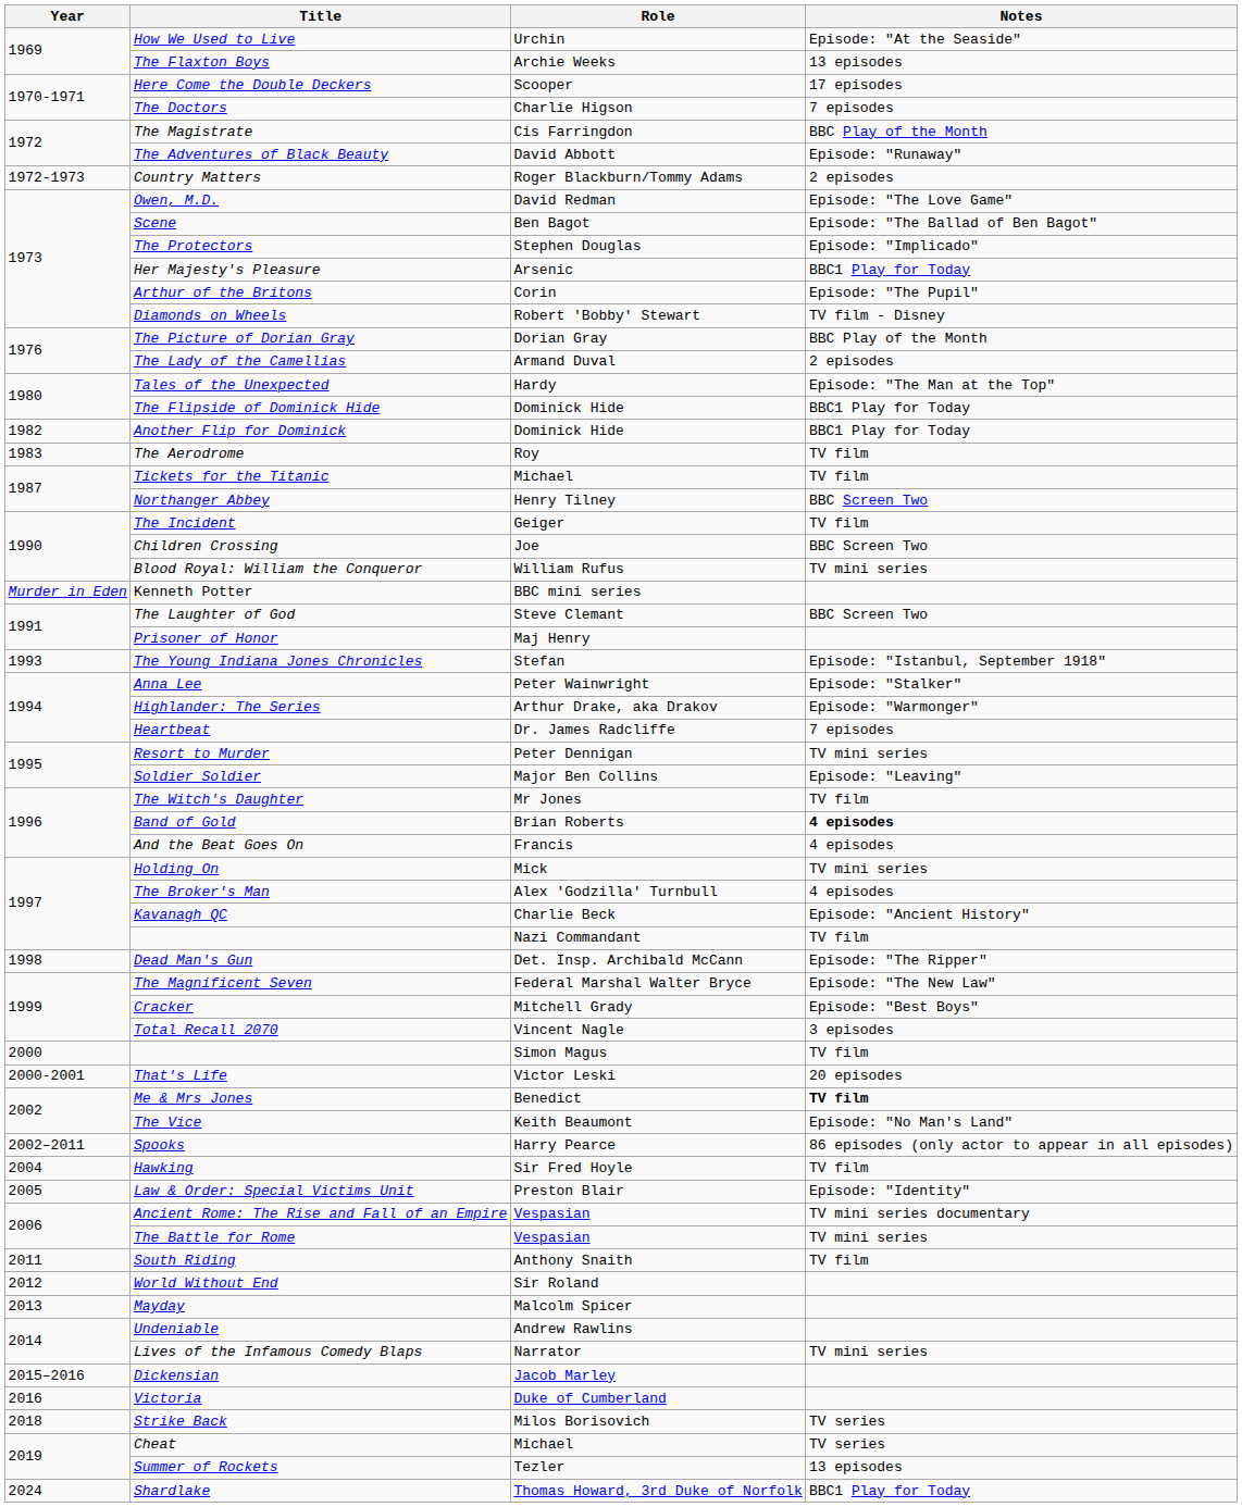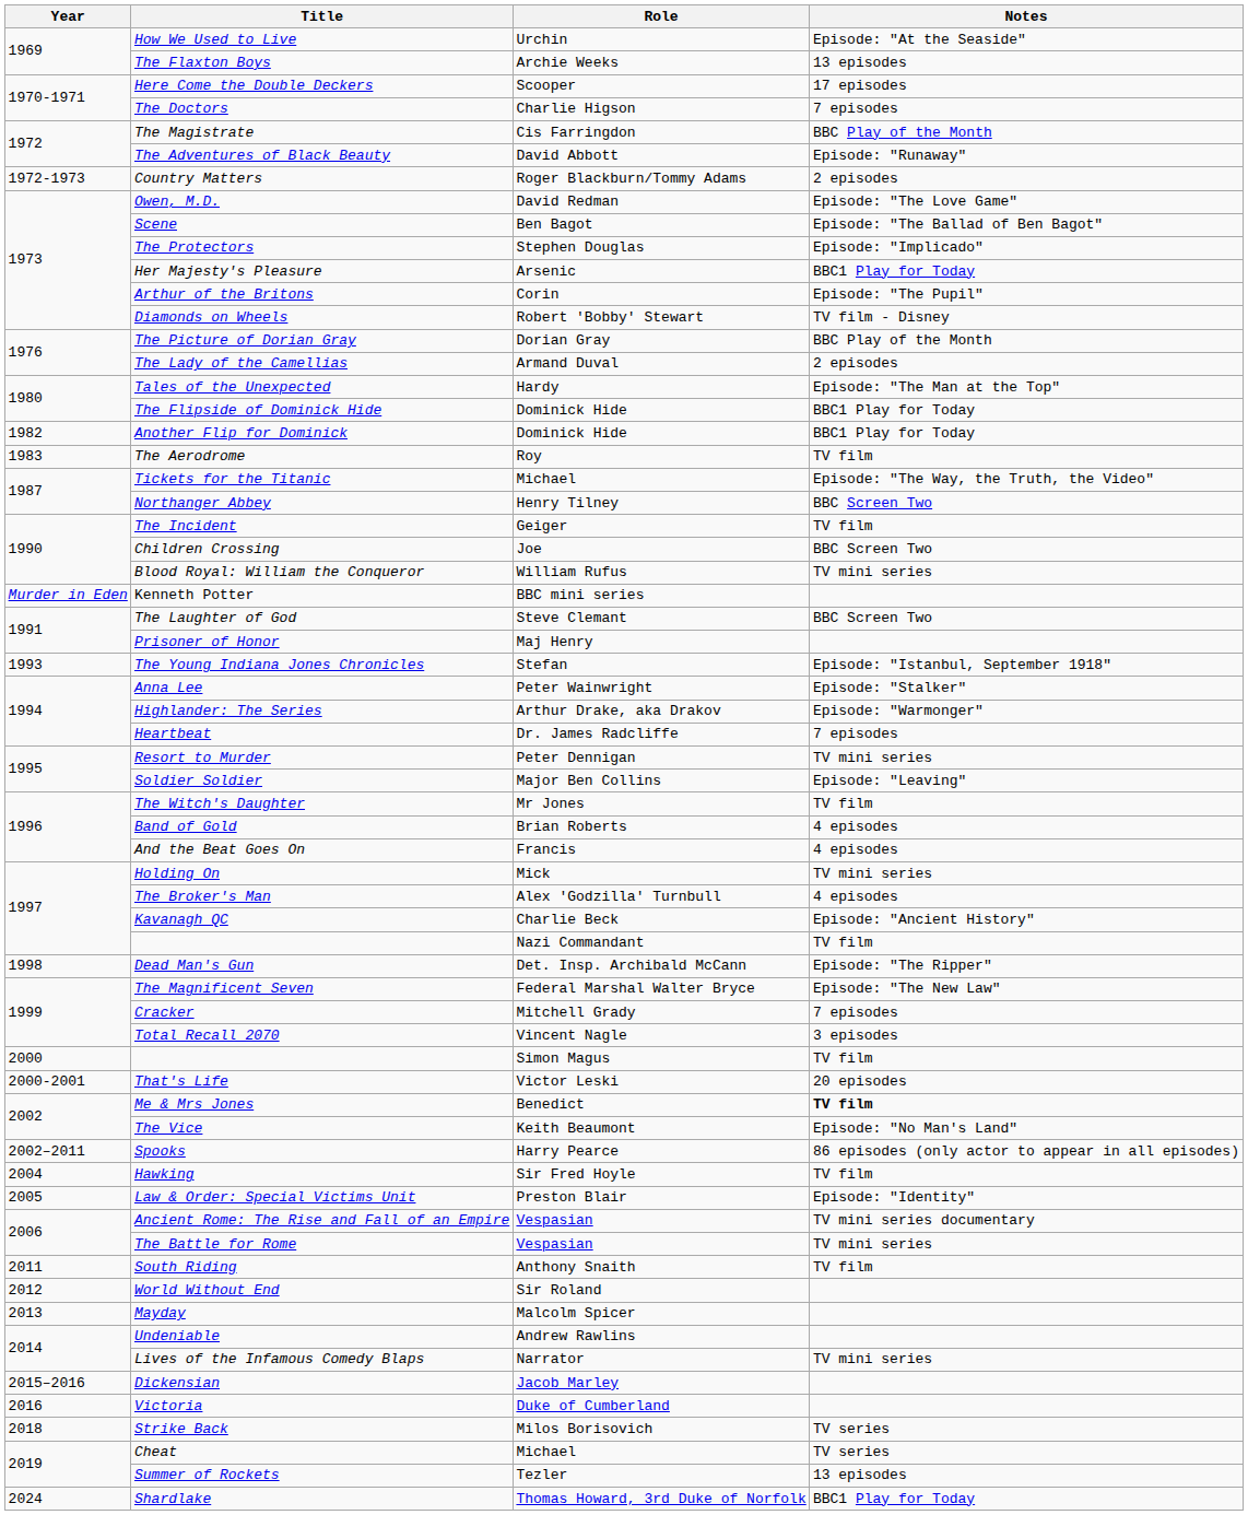 <table class = "wikitable sortable">
 <tr>
 <th>Year</th>
 <th>Title</th>
 <th>Role</th>
 <th class = "unsortable">Notes</th>
 </tr>
 <tr>
 <td rowspan="2">1969</td>
 <td><em><a href='#'>How We Used to Live</a></em></td>
 <td>Urchin</td>
 <td>Episode: "At the Seaside"</td>
 </tr>
 <tr>
 <td><em><a href='#'>The Flaxton Boys</a></em></td>
 <td>Archie Weeks</td>
 <td>13 episodes</td>
 </tr>
 <tr>
 <td rowspan="2">1970-1971</td>
 <td><em><a href='#'>Here Come the Double Deckers</a></em></td>
 <td>Scooper</td>
 <td>17 episodes</td>
 </tr>
 <tr>
 <td><em><a href='#'> The Doctors</a></em></td>
 <td>Charlie Higson</td>
 <td>7 episodes</td>
 </tr>
 <tr>
 <td rowspan="2">1972</td>
 <td><em>The Magistrate</em></td>
 <td>Cis Farringdon</td>
 <td>BBC <a href='#'>Play of the Month</a></td>
 </tr>
 <tr>
 <td><em><a href='#'>The Adventures of Black Beauty</a></em></td>
 <td>David Abbott</td>
 <td>Episode: "Runaway"</td>
 </tr>
 <tr>
 <td>1972-1973</td>
 <td><em>Country Matters</em></td>
 <td>Roger Blackburn/Tommy Adams</td>
 <td>2 episodes</td>
 </tr>
 <tr>
 <td rowspan="6">1973</td>
 <td><em><a href='#'>Owen, M.D.</a></em></td>
 <td>David Redman</td>
 <td>Episode: "The Love Game"</td>
 </tr>
 <tr>
 <td><em><a href='#'>Scene</a></em></td>
 <td>Ben Bagot</td>
 <td>Episode: "The Ballad of Ben Bagot"</td>
 </tr>
 <tr>
 <td><em><a href='#'>The Protectors</a></em></td>
 <td>Stephen Douglas</td>
 <td>Episode: "Implicado"</td>
 </tr>
 <tr>
 <td><em>Her Majesty's Pleasure</em></td>
 <td>Arsenic</td>
 <td>BBC1 <a href='#'>Play for Today</a></td>
 </tr>
 <tr>
 <td><em><a href='#'>Arthur of the Britons</a></em></td>
 <td>Corin</td>
 <td>Episode: "The Pupil"</td>
 </tr>
 <tr>
 <td><em><a href='#'>Diamonds on Wheels</a></em></td>
 <td>Robert 'Bobby' Stewart</td>
 <td>TV film - Disney</td>
 </tr>
 <tr>
 <td rowspan="2">1976</td>
 <td><em><a href='#'>The Picture of Dorian Gray</a></em></td>
 <td>Dorian Gray</td>
 <td>BBC Play of the Month</td>
 </tr>
 <tr>
 <td><em><a href='#'>The Lady of the Camellias</a></em></td>
 <td>Armand Duval</td>
 <td>2 episodes</td>
 </tr>
 <tr>
 <td rowspan="2">1980</td>
 <td><em><a href='#'>Tales of the Unexpected</a></em></td>
 <td>Hardy</td>
 <td>Episode: "The Man at the Top"</td>
 </tr>
 <tr>
 <td><em><a href='#'>The Flipside of Dominick Hide</a></em></td>
 <td>Dominick Hide</td>
 <td>BBC1 Play for Today</td>
 </tr>
 <tr>
 <td>1982</td>
 <td><em><a href='#'>Another Flip for Dominick</a></em></td>
 <td>Dominick Hide</td>
 <td>BBC1 Play for Today</td>
 </tr>
 <tr>
 <td>1983</td>
 <td><em>The Aerodrome</em></td>
 <td>Roy</td>
 <td>TV film</td>
 </tr>
 <tr>
 <td rowspan="2">1987</td>
 <td><em><a href='#'>Tickets for the Titanic</a></em></td>
 <td>Michael</td>
-<td>TV film</td>
+<td>Episode: "The Way, the Truth, the Video"</td>
 </tr>
 <tr>
 <td><em><a href='#'>Northanger Abbey</a></em></td>
 <td>Henry Tilney</td>
 <td>BBC <a href='#'>Screen Two</a></td>
 </tr>
 <tr>
 <td rowspan="4">1990</td>
 <td><em><a href='#'>The Incident</a></em></td>
 <td>Geiger</td>
 <td>TV film</td>
 </tr>
 <tr>
 <td><em>Children Crossing</em></td>
 <td>Joe</td>
 <td>BBC Screen Two</td>
 </tr>
 <tr>
 <td><em>Blood Royal: William the Conqueror</em></td>
 <td>William Rufus</td>
 <td>TV mini series</td>
 </tr>
 <tr>
 </tr>
 <tr>
 <td><em><a href='#'>Murder in Eden</a></em></td>
 <td>Kenneth Potter</td>
 <td>BBC mini series</td>
 </tr>
 <tr>
 <td rowspan="2">1991</td>
 <td><em>The Laughter of God</em></td>
 <td>Steve Clemant</td>
 <td>BBC Screen Two</td>
 </tr>
 <tr>
 <td><em><a href='#'>Prisoner of Honor</a></em></td>
 <td>Maj Henry</td>
 <td></td>
 </tr>
 <tr>
 <td>1993</td>
 <td><em><a href='#'>The Young Indiana Jones Chronicles</a></em></td>
 <td>Stefan</td>
 <td>Episode: "Istanbul, September 1918"</td>
 </tr>
 <tr>
 <td rowspan="3">1994</td>
 <td><em><a href='#'>Anna Lee</a></em></td>
 <td>Peter Wainwright</td>
 <td>Episode: "Stalker"</td>
 </tr>
 <tr>
 <td><em><a href='#'>Highlander: The Series</a></em></td>
 <td>Arthur Drake, aka Drakov</td>
 <td>Episode: "Warmonger"</td>
 </tr>
 <tr>
 <td><em><a href='#'>Heartbeat</a></em></td>
 <td>Dr. James Radcliffe</td>
 <td>7 episodes</td>
 </tr>
 <tr>
 <td rowspan="2">1995</td>
 <td><em><a href='#'>Resort to Murder</a></em></td>
 <td>Peter Dennigan</td>
 <td>TV mini series</td>
 </tr>
 <tr>
 <td><em><a href='#'>Soldier Soldier</a></em></td>
 <td>Major Ben Collins</td>
 <td>Episode: "Leaving"</td>
 </tr>
 <tr>
 <td rowspan="3">1996</td>
 <td><em><a href='#'>The Witch's Daughter</a></em></td>
 <td>Mr Jones</td>
 <td>TV film</td>
 </tr>
 <tr>
 <td><em><a href='#'>Band of Gold</a></em></td>
 <td>Brian Roberts</td>
-<td><strong>4 episodes</strong></td>
+<td>4 episodes</td>
 </tr>
 <tr>
 <td><em>And the Beat Goes On</em></td>
 <td>Francis</td>
 <td>4 episodes</td>
 </tr>
 <tr>
 <td rowspan="4">1997</td>
 <td><em><a href='#'>Holding On</a></em></td>
 <td>Mick</td>
 <td>TV mini series</td>
 </tr>
 <tr>
 <td><em><a href='#'>The Broker's Man</a></em></td>
 <td>Alex 'Godzilla' Turnbull</td>
 <td>4 episodes</td>
 </tr>
 <tr>
 <td><em><a href='#'>Kavanagh QC</a></em></td>
 <td>Charlie Beck</td>
 <td>Episode: "Ancient History"</td>
 </tr>
 <tr>
 <td><em></em></td>
 <td>Nazi Commandant</td>
 <td>TV film</td>
 </tr>
 <tr>
 <td>1998</td>
 <td><em><a href='#'>Dead Man's Gun</a></em></td>
 <td>Det. Insp. Archibald McCann</td>
 <td>Episode: "The Ripper"</td>
 </tr>
 <tr>
 <td rowspan="3">1999</td>
 <td><em><a href='#'>The Magnificent Seven</a></em></td>
 <td>Federal Marshal Walter Bryce</td>
 <td>Episode: "The New Law"</td>
 </tr>
 <tr>
 <td><em><a href='#'>Cracker</a></em></td>
 <td>Mitchell Grady</td>
-<td>Episode: "Best Boys"</td>
+<td>7 episodes</td>
 </tr>
 <tr>
 <td><em><a href='#'>Total Recall 2070</a></em></td>
 <td>Vincent Nagle</td>
 <td>3 episodes</td>
 </tr>
 <tr>
 <td>2000</td>
 <td><em></em></td>
 <td>Simon Magus</td>
 <td>TV film</td>
 </tr>
 <tr>
 <td>2000-2001</td>
 <td><em><a href='#'>That's Life</a></em></td>
 <td>Victor Leski</td>
 <td>20 episodes</td>
 </tr>
 <tr>
 <td rowspan="2">2002</td>
 <td><em><a href='#'> Me & Mrs Jones</a></em></td>
 <td>Benedict</td>
 <td><strong>TV film</strong></td>
 </tr>
 <tr>
 <td><em><a href='#'>The Vice</a></em></td>
 <td>Keith Beaumont</td>
 <td>Episode: "No Man's Land"</td>
 </tr>
 <tr>
 <td>2002–2011</td>
 <td><em><a href='#'>Spooks</a></em></td>
 <td>Harry Pearce</td>
 <td>86 episodes (only actor to appear in all episodes)</td>
 </tr>
 <tr>
 <td>2004</td>
 <td><em><a href='#'>Hawking</a></em></td>
 <td>Sir Fred Hoyle</td>
 <td>TV film</td>
 </tr>
 <tr>
 <td>2005</td>
 <td><em><a href='#'>Law & Order: Special Victims Unit</a></em></td>
 <td>Preston Blair</td>
 <td>Episode: "Identity"</td>
 </tr>
 <tr>
 <td rowspan="2">2006</td>
 <td><em><a href='#'>Ancient Rome: The Rise and Fall of an Empire</a></em></td>
 <td><a href='#'>Vespasian</a></td>
 <td>TV mini series documentary</td>
 </tr>
 <tr>
 <td><em><a href='#'>The Battle for Rome</a></em></td>
 <td><a href='#'>Vespasian</a></td>
 <td>TV mini series</td>
 </tr>
 <tr>
 <td>2011</td>
 <td><em><a href='#'>South Riding</a></em></td>
 <td>Anthony Snaith</td>
 <td>TV film</td>
 </tr>
 <tr>
 <td>2012</td>
 <td><em><a href='#'>World Without End</a></em></td>
 <td>Sir Roland</td>
 <td></td>
 </tr>
 <tr>
 <td>2013</td>
 <td><em><a href='#'>Mayday</a></em></td>
 <td>Malcolm Spicer</td>
 <td></td>
 </tr>
 <tr>
 <td rowspan="2">2014</td>
 <td><em><a href='#'>Undeniable</a></em></td>
 <td>Andrew Rawlins</td>
 <td></td>
 </tr>
 <tr>
 <td><em>Lives of the Infamous Comedy Blaps</em></td>
 <td>Narrator</td>
 <td>TV mini series</td>
 </tr>
 <tr>
 <td>2015–2016</td>
 <td><em><a href='#'>Dickensian</a></em></td>
 <td><a href='#'>Jacob Marley</a></td>
 <td></td>
 </tr>
 <tr>
 <td>2016</td>
 <td><em><a href='#'>Victoria</a></em></td>
 <td><a href='#'>Duke of Cumberland</a></td>
 <td></td>
 </tr>
 <tr>
 <td>2018</td>
 <td><em><a href='#'>Strike Back</a></em></td>
 <td>Milos Borisovich</td>
 <td>TV series</td>
 </tr>
 <tr>
 <td rowspan="2">2019</td>
 <td><em>Cheat</em></td>
 <td>Michael</td>
 <td>TV series</td>
 </tr>
 <tr>
 <td><em><a href='#'>Summer of Rockets</a></em></td>
 <td>Tezler</td>
 <td>13 episodes</td>
 </tr>
 <tr>
 <td>2024</td>
 <td><em><a href='#'>Shardlake</a></em></td>
 <td><a href='#'>Thomas Howard, 3rd Duke of Norfolk</a></td>
 <td>BBC1 <a href='#'>Play for Today</a></td>
 </tr>
 </table>
